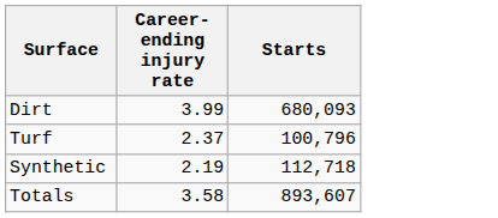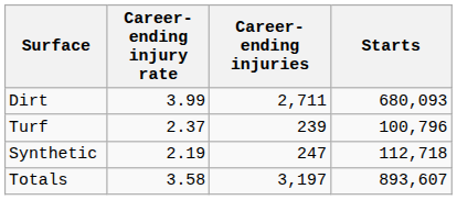 <table class="wikitable">
 <tr>
 <th style="width:75px;">Surface</th>
 <th style="width:75px;">Career-ending injury rate</th>
+<th style="width:90px;">Career-ending injuries</th>
 <th style="width:90px;">Starts</th>
 </tr>
 <tr>
 <td>Dirt</td>
 <td align="right">3.99</td>
+<td align="right">2,711</td>
 <td align="right">680,093</td>
 </tr>
 <tr>
 <td>Turf</td>
 <td align="right">2.37</td>
+<td align="right">239</td>
 <td align="right">100,796</td>
 </tr>
 <tr>
 <td>Synthetic</td>
 <td align="right">2.19</td>
+<td align="right">247</td>
 <td align="right">112,718</td>
 </tr>
 <tr>
 <td>Totals</td>
 <td align="right">3.58</td>
+<td align="right">3,197</td>
 <td align="right">893,607</td>
 </tr>
 </table>
